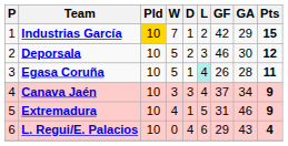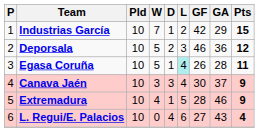 <table class="wikitable sortable" style="text-align: center;">
 <tr>
 <th align="center">P</th>
 <th align="center">Team</th>
 <th align="center">Pld</th>
 <th align="center">W</th>
 <th align="center">D</th>
 <th align="center">L</th>
 <th align="center">GF</th>
 <th align="center">GA</th>
 <th align="center">Pts</th>
 </tr>
 <tr>
 <td>1</td>
 <td align="left"><strong><a href='#'>Industrias García</a></strong></td>
-<td style="background: gold;">10</td>
+<td>10</td>
 <td>7</td>
 <td>1</td>
 <td>2</td>
 <td>42</td>
 <td>29</td>
 <td><strong>15</strong></td>
 </tr>
 <tr>
 <td>2</td>
 <td align="left"><strong><a href='#'>Deporsala</a></strong></td>
 <td>10</td>
 <td>5</td>
 <td>2</td>
 <td>3</td>
 <td>46</td>
-<td>30</td>
+<td>36</td>
 <td><strong>12</strong></td>
 </tr>
 <tr>
 <td>3</td>
 <td align="left"><strong><a href='#'>Egasa Coruña</a></strong></td>
 <td>10</td>
 <td>5</td>
 <td>1</td>
 <td style="background: paleturquoise;">4</td>
 <td>26</td>
 <td>28</td>
 <td><strong>11</strong></td>
 </tr>
 <tr ! style="background:#FFCCCC;">
 <td>4</td>
 <td align="left"><strong><a href='#'>Canava Jaén</a></strong></td>
 <td>10</td>
 <td>3</td>
 <td>3</td>
 <td>4</td>
+<td>30</td>
 <td>37</td>
-<td>34</td>
 <td><strong>9</strong></td>
 </tr>
 <tr ! style="background:#FFCCCC;">
 <td>5</td>
 <td align="left"><strong><a href='#'>Extremadura</a></strong></td>
 <td>10</td>
 <td>4</td>
 <td>1</td>
 <td>5</td>
-<td>31</td>
+<td>28</td>
 <td>46</td>
 <td><strong>9</strong></td>
 </tr>
 <tr ! style="background:#FFCCCC;">
 <td>6</td>
 <td align="left"><strong><a href='#'>L. Regui/E. Palacios</a></strong></td>
 <td>10</td>
 <td>0</td>
 <td>4</td>
 <td>6</td>
-<td>29</td>
+<td>27</td>
 <td>43</td>
 <td><strong>4</strong></td>
 </tr>
 <tr>
 </tr>
 </table>
